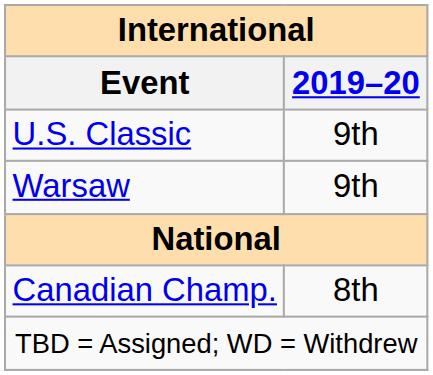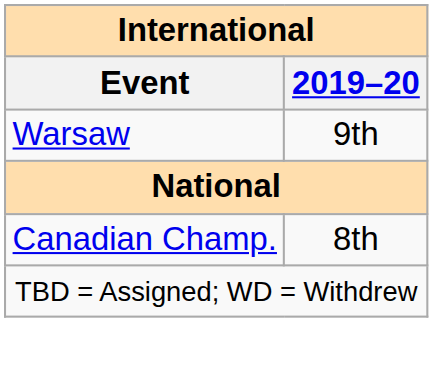 <table class="wikitable" style="text-align:center">
 <tr>
 <th style="background-color: #ffdead; " colspan=2 align=center>International</th>
 </tr>
 <tr>
 <th>Event</th>
 <th><a href='#'>2019–20</a></th>
-</tr>
-<tr>
-<td align=left> <a href='#'>U.S. Classic</a></td>
-<td>9th</td>
 </tr>
 <tr>
 <td align=left> <a href='#'>Warsaw</a></td>
 <td>9th</td>
 </tr>
 <tr>
 <th style="background-color: #ffdead; " colspan=2 align=center>National</th>
 </tr>
 <tr>
 <td align=left><a href='#'>Canadian Champ.</a></td>
 <td>8th</td>
 </tr>
 <tr>
 <td colspan=2 align=center><small> TBD = Assigned; WD = Withdrew </small></td>
 </tr>
 </table>
